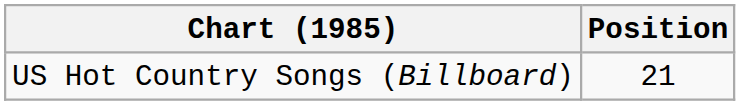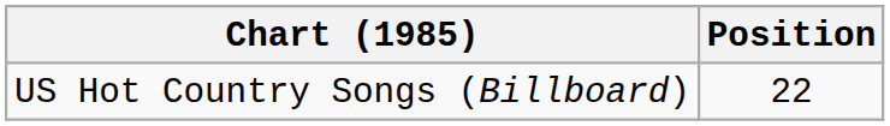 <table class="wikitable">
 <tr>
 <th>Chart (1985)</th>
 <th>Position</th>
 </tr>
 <tr>
 <td>US Hot Country Songs (<em>Billboard</em>)</td>
-<td align="center">21</td>
+<td align="center">22</td>
 </tr>
 </table>
